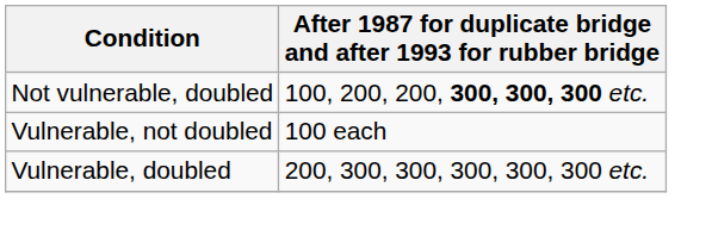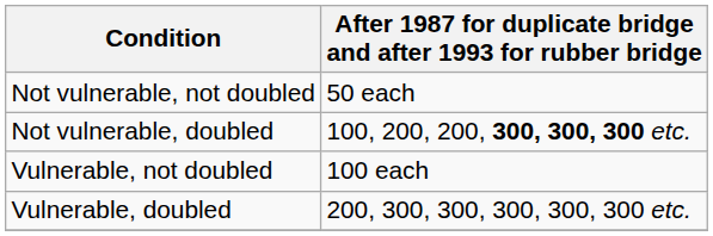 <table class="wikitable">
 <tr>
 <th>Condition</th>
 <th>After 1987 for duplicate bridge<br>and after 1993 for rubber bridge</th>
+</tr>
+<tr>
+<td>Not vulnerable, not doubled</td>
+<td>50 each</td>
 </tr>
 <tr>
 <td>Not vulnerable, doubled</td>
 <td>100, 200, 200, <strong>300, 300, 300</strong> <em>etc.</em></td>
 </tr>
 <tr>
 <td>Vulnerable, not doubled</td>
 <td>100 each</td>
 </tr>
 <tr>
 <td>Vulnerable, doubled</td>
 <td>200, 300, 300, 300, 300, 300 <em>etc.</em></td>
 </tr>
 <tr>
 </tr>
 </table>
